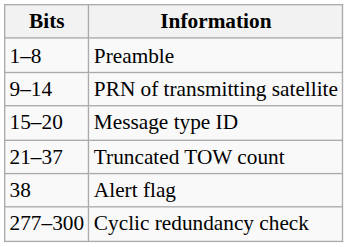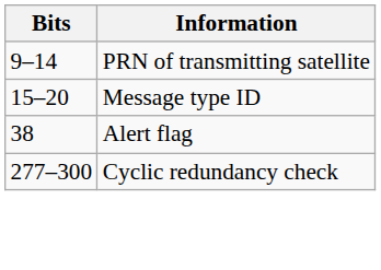 <table class="wikitable floatright">
 <tr>
 <th>Bits</th>
 <th>Information</th>
-</tr>
-<tr>
-<td>1–8</td>
-<td>Preamble</td>
 </tr>
 <tr>
 <td>9–14</td>
 <td>PRN of transmitting satellite</td>
 </tr>
 <tr>
 <td>15–20</td>
 <td>Message type ID</td>
 </tr>
 <tr>
-<td>21–37</td>
-<td>Truncated TOW count</td>
-</tr>
-<tr>
 <td>38</td>
 <td>Alert flag</td>
 </tr>
 <tr>
 <td>277–300</td>
 <td>Cyclic redundancy check</td>
 </tr>
 </table>
